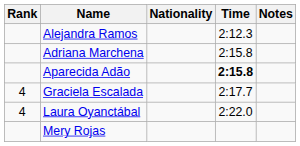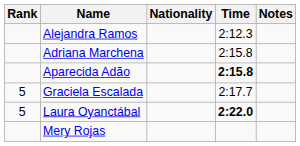 <table class="wikitable sortable" style="text-align:center">
 <tr>
 <th>Rank</th>
 <th>Name</th>
 <th>Nationality</th>
 <th>Time</th>
 <th>Notes</th>
 </tr>
 <tr>
 <td></td>
 <td align=left><a href='#'>Alejandra Ramos</a></td>
 <td align=left></td>
 <td>2:12.3</td>
 <td></td>
 </tr>
 <tr>
 <td></td>
 <td align=left><a href='#'>Adriana Marchena</a></td>
 <td align=left></td>
 <td>2:15.8</td>
 <td></td>
 </tr>
 <tr>
 <td></td>
 <td align=left><a href='#'>Aparecida Adão</a></td>
 <td align=left></td>
 <td><strong>2:15.8</strong></td>
 <td></td>
 </tr>
 <tr>
-<td>4</td>
+<td>5</td>
 <td align=left><a href='#'>Graciela Escalada</a></td>
 <td align=left></td>
 <td>2:17.7</td>
 <td></td>
 </tr>
 <tr>
-<td>4</td>
+<td>5</td>
 <td align=left><a href='#'>Laura Oyanctábal</a></td>
 <td align=left></td>
-<td>2:22.0</td>
+<td><strong>2:22.0</strong></td>
 <td></td>
 </tr>
 <tr>
 <td></td>
 <td align=left><a href='#'>Mery Rojas</a></td>
 <td align=left></td>
 <td></td>
 <td></td>
 </tr>
 </table>
